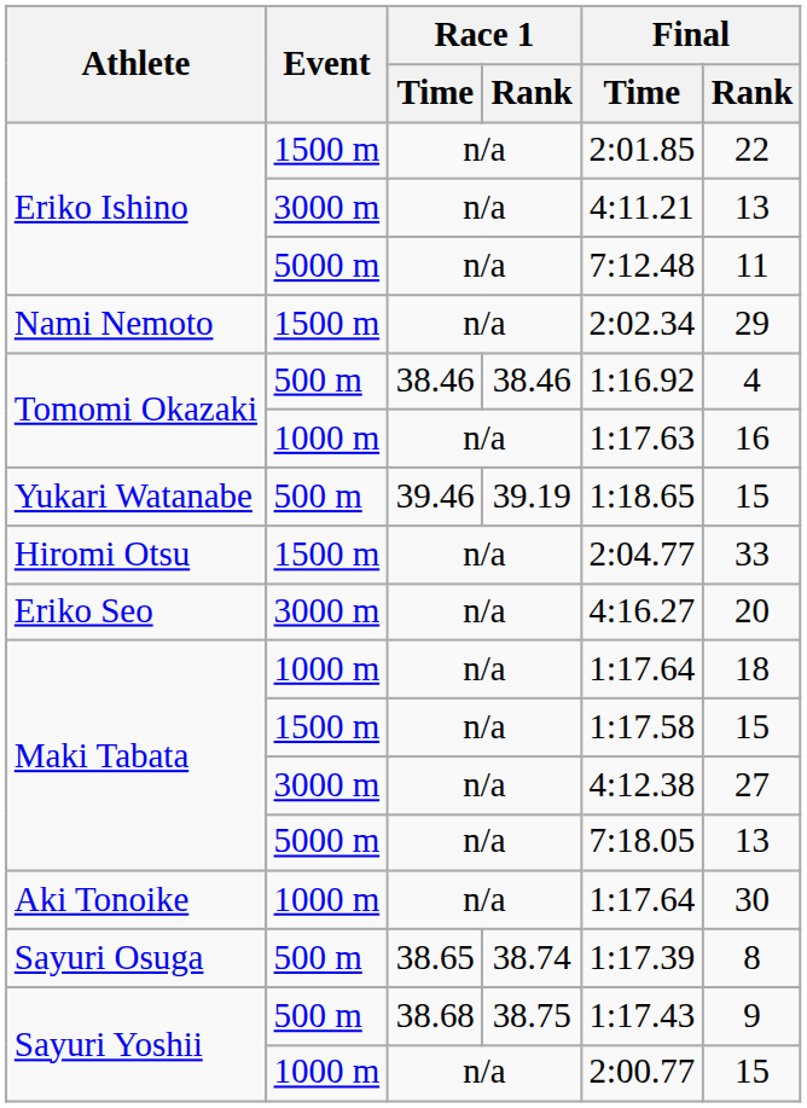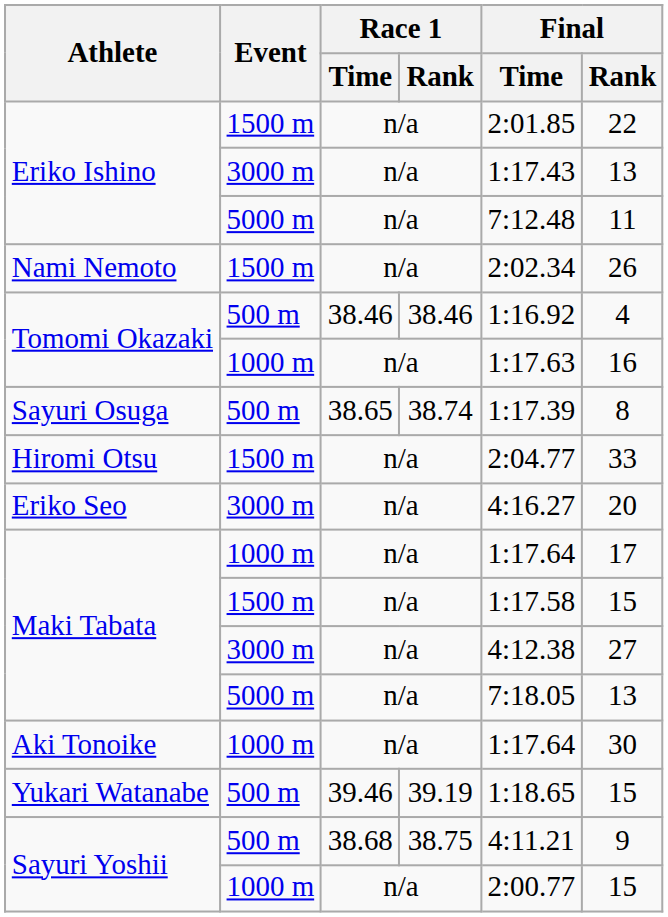 <table class="wikitable" style="font-size:90%">
 <tr>
 <th rowspan="2">Athlete</th>
 <th rowspan="2">Event</th>
 <th colspan="2">Race 1</th>
 <th colspan="2">Final</th>
 </tr>
 <tr>
 <th>Time</th>
 <th>Rank</th>
 <th>Time</th>
 <th>Rank</th>
 </tr>
 <tr>
 <td rowspan=3><a href='#'>Eriko Ishino</a></td>
 <td><a href='#'>1500 m</a></td>
 <td colspan=2 align="center">n/a</td>
 <td align="center">2:01.85</td>
 <td align="center">22</td>
 </tr>
 <tr>
 <td><a href='#'>3000 m</a></td>
 <td colspan=2 align="center">n/a</td>
-<td align="center">4:11.21</td>
+<td align="center">1:17.43</td>
 <td align="center">13</td>
 </tr>
 <tr>
 <td><a href='#'>5000 m</a></td>
 <td colspan=2 align="center">n/a</td>
 <td align="center">7:12.48</td>
 <td align="center">11</td>
 </tr>
 <tr>
 <td><a href='#'>Nami Nemoto</a></td>
 <td><a href='#'>1500 m</a></td>
 <td colspan=2 align="center">n/a</td>
 <td align="center">2:02.34</td>
-<td align="center">29</td>
+<td align="center">26</td>
 </tr>
 <tr>
 <td rowspan=2><a href='#'>Tomomi Okazaki</a></td>
 <td><a href='#'>500 m</a></td>
 <td align="center">38.46</td>
 <td align="center">38.46</td>
 <td align="center">1:16.92</td>
 <td align="center">4</td>
 </tr>
 <tr>
 <td><a href='#'>1000 m</a></td>
 <td colspan=2 align="center">n/a</td>
 <td align="center">1:17.63</td>
 <td align="center">16</td>
 </tr>
 <tr>
-<td><a href='#'>Yukari Watanabe</a></td>
+<td><a href='#'>Sayuri Osuga</a></td>
 <td><a href='#'>500 m</a></td>
-<td align="center">39.46</td>
-<td align="center">39.19</td>
-<td align="center">1:18.65</td>
-<td align="center">15</td>
+<td align="center">38.65</td>
+<td align="center">38.74</td>
+<td align="center">1:17.39</td>
+<td align="center">8</td>
 </tr>
 <tr>
 <td><a href='#'>Hiromi Otsu</a></td>
 <td><a href='#'>1500 m</a></td>
 <td colspan=2 align="center">n/a</td>
 <td align="center">2:04.77</td>
 <td align="center">33</td>
 </tr>
 <tr>
 <td><a href='#'>Eriko Seo</a></td>
 <td><a href='#'>3000 m</a></td>
 <td colspan=2 align="center">n/a</td>
 <td align="center">4:16.27</td>
 <td align="center">20</td>
 </tr>
 <tr>
 <td rowspan=4><a href='#'>Maki Tabata</a></td>
 <td><a href='#'>1000 m</a></td>
 <td colspan=2 align="center">n/a</td>
 <td align="center">1:17.64</td>
-<td align="center">18</td>
+<td align="center">17</td>
 </tr>
 <tr>
 <td><a href='#'>1500 m</a></td>
 <td colspan=2 align="center">n/a</td>
 <td align="center">1:17.58</td>
 <td align="center">15</td>
 </tr>
 <tr>
 <td><a href='#'>3000 m</a></td>
 <td colspan=2 align="center">n/a</td>
 <td align="center">4:12.38</td>
 <td align="center">27</td>
 </tr>
 <tr>
 <td><a href='#'>5000 m</a></td>
 <td colspan=2 align="center">n/a</td>
 <td align="center">7:18.05</td>
 <td align="center">13</td>
 </tr>
 <tr>
 <td><a href='#'>Aki Tonoike</a></td>
 <td><a href='#'>1000 m</a></td>
 <td colspan=2 align="center">n/a</td>
 <td align="center">1:17.64</td>
 <td align="center">30</td>
 </tr>
 <tr>
-<td><a href='#'>Sayuri Osuga</a></td>
+<td><a href='#'>Yukari Watanabe</a></td>
 <td><a href='#'>500 m</a></td>
-<td align="center">38.65</td>
-<td align="center">38.74</td>
-<td align="center">1:17.39</td>
-<td align="center">8</td>
+<td align="center">39.46</td>
+<td align="center">39.19</td>
+<td align="center">1:18.65</td>
+<td align="center">15</td>
 </tr>
 <tr>
 <td rowspan=2><a href='#'>Sayuri Yoshii</a></td>
 <td><a href='#'>500 m</a></td>
 <td align="center">38.68</td>
 <td align="center">38.75</td>
-<td align="center">1:17.43</td>
+<td align="center">4:11.21</td>
 <td align="center">9</td>
 </tr>
 <tr>
 <td><a href='#'>1000 m</a></td>
 <td colspan=2 align="center">n/a</td>
 <td align="center">2:00.77</td>
 <td align="center">15</td>
 </tr>
 </table>
